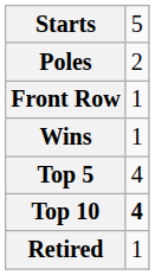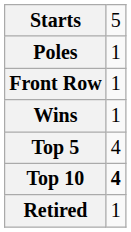 <table class="wikitable" style="text-align:center">
 <tr>
 <th>Starts</th>
 <td>5</td>
 </tr>
 <tr>
 <th>Poles</th>
-<td>2</td>
+<td>1</td>
 </tr>
 <tr>
 <th>Front Row</th>
 <td>1</td>
 </tr>
 <tr>
 <th>Wins</th>
 <td>1</td>
 </tr>
 <tr>
 <th>Top 5</th>
 <td>4</td>
 </tr>
 <tr>
 <th>Top 10</th>
 <td><strong>4</strong></td>
 </tr>
 <tr>
 <th>Retired</th>
 <td>1</td>
 </tr>
 </table>
